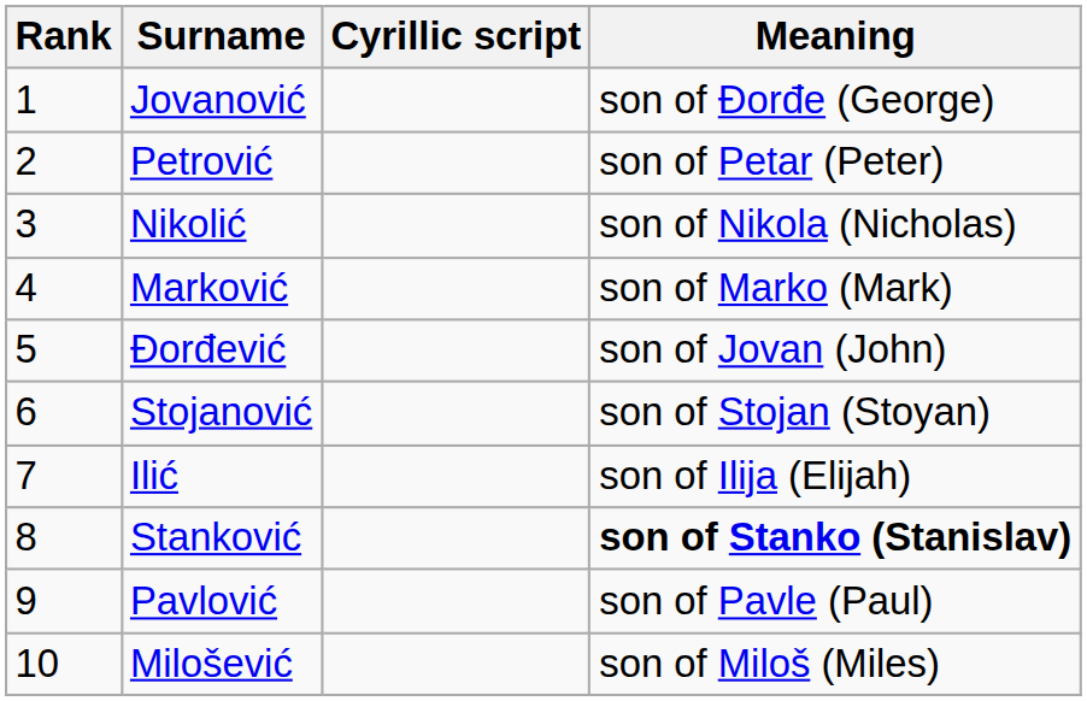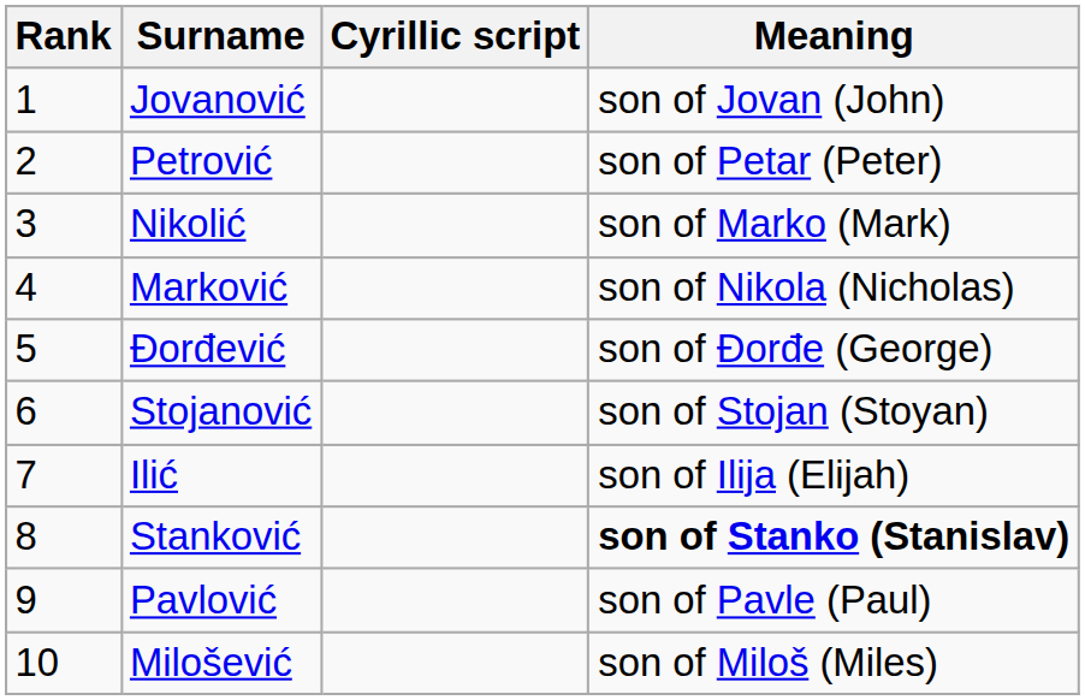 <table class="wikitable">
 <tr>
 <th>Rank</th>
 <th>Surname</th>
 <th>Cyrillic script</th>
 <th>Meaning</th>
 </tr>
 <tr>
 <td>1</td>
 <td><a href='#'>Jovanović</a></td>
 <td></td>
-<td>son of <a href='#'>Đorđe</a> (George)</td>
+<td>son of <a href='#'>Jovan</a> (John)</td>
 </tr>
 <tr>
 <td>2</td>
 <td><a href='#'>Petrović</a></td>
 <td></td>
 <td>son of <a href='#'>Petar</a> (Peter)</td>
 </tr>
 <tr>
 <td>3</td>
 <td><a href='#'>Nikolić</a></td>
 <td></td>
-<td>son of <a href='#'>Nikola</a> (Nicholas)</td>
+<td>son of <a href='#'>Marko</a> (Mark)</td>
 </tr>
 <tr>
 <td>4</td>
 <td><a href='#'>Marković</a></td>
 <td></td>
-<td>son of <a href='#'>Marko</a> (Mark)</td>
+<td>son of <a href='#'>Nikola</a> (Nicholas)</td>
 </tr>
 <tr>
 <td>5</td>
 <td><a href='#'>Đorđević</a></td>
 <td></td>
-<td>son of <a href='#'>Jovan</a> (John)</td>
+<td>son of <a href='#'>Đorđe</a> (George)</td>
 </tr>
 <tr>
 <td>6</td>
 <td><a href='#'>Stojanović</a></td>
 <td></td>
 <td>son of <a href='#'>Stojan</a> (Stoyan)</td>
 </tr>
 <tr>
 <td>7</td>
 <td><a href='#'>Ilić</a></td>
 <td></td>
 <td>son of <a href='#'>Ilija</a> (Elijah)</td>
 </tr>
 <tr>
 <td>8</td>
 <td><a href='#'>Stanković</a></td>
 <td></td>
 <td><strong>son of <a href='#'>Stanko</a> (Stanislav)</strong></td>
 </tr>
 <tr>
 <td>9</td>
 <td><a href='#'>Pavlović</a></td>
 <td></td>
 <td>son of <a href='#'>Pavle</a> (Paul)</td>
 </tr>
 <tr>
 <td>10</td>
 <td><a href='#'>Milošević</a></td>
 <td></td>
 <td>son of <a href='#'>Miloš</a> (Miles)</td>
 </tr>
 </table>
